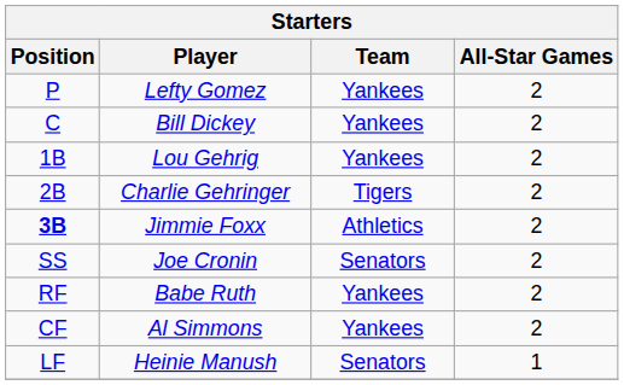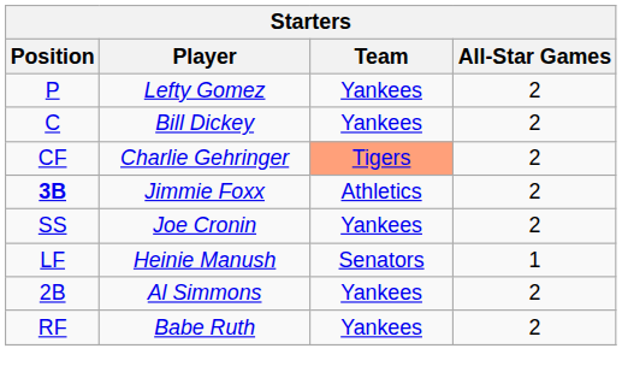 <table class="wikitable" style="font-size: 100%; text-align:right;">
 <tr>
 <th colspan="4">Starters</th>
 </tr>
 <tr>
 <th>Position</th>
 <th width="150">Player</th>
 <th width="100">Team</th>
 <th>All-Star Games</th>
 </tr>
 <tr>
 <td align="center"><a href='#'>P</a></td>
 <td align="center"><em><a href='#'>Lefty Gomez</a></em></td>
 <td align="center"><a href='#'>Yankees</a></td>
 <td align="center">2</td>
 </tr>
 <tr>
 <td align="center"><a href='#'>C</a></td>
 <td align="center"><em><a href='#'>Bill Dickey</a></em></td>
 <td align="center"><a href='#'>Yankees</a></td>
 <td align="center">2</td>
 </tr>
 <tr>
-<td align="center"><a href='#'>1B</a></td>
-<td align="center"><em><a href='#'>Lou Gehrig</a></em></td>
-<td align="center"><a href='#'>Yankees</a></td>
-<td align="center">2</td>
-</tr>
-<tr>
-<td align="center"><a href='#'>2B</a></td>
+<td align="center"><a href='#'>CF</a></td>
 <td align="center"><em><a href='#'>Charlie Gehringer</a></em></td>
-<td align="center"><a href='#'>Tigers</a></td>
+<td align="center" style="background: lightsalmon;"><a href='#'>Tigers</a></td>
 <td align="center">2</td>
 </tr>
 <tr>
 <td align="center"><strong><a href='#'>3B</a></strong></td>
 <td align="center"><em><a href='#'>Jimmie Foxx</a></em></td>
 <td align="center"><a href='#'>Athletics</a></td>
 <td align="center">2</td>
 </tr>
 <tr>
 <td align="center"><a href='#'>SS</a></td>
 <td align="center"><em><a href='#'>Joe Cronin</a></em></td>
-<td align="center"><a href='#'>Senators</a></td>
-<td align="center">2</td>
-</tr>
-<tr>
-<td align="center"><a href='#'>RF</a></td>
-<td align="center"><em><a href='#'>Babe Ruth</a></em></td>
-<td align="center"><a href='#'>Yankees</a></td>
-<td align="center">2</td>
-</tr>
-<tr>
-<td align="center"><a href='#'>CF</a></td>
-<td align="center"><em><a href='#'>Al Simmons</a></em></td>
 <td align="center"><a href='#'>Yankees</a></td>
 <td align="center">2</td>
 </tr>
 <tr>
 <td align="center"><a href='#'>LF</a></td>
 <td align="center"><em><a href='#'>Heinie Manush</a></em></td>
 <td align="center"><a href='#'>Senators</a></td>
 <td align="center">1</td>
 </tr>
 <tr>
+<td align="center"><a href='#'>2B</a></td>
+<td align="center"><em><a href='#'>Al Simmons</a></em></td>
+<td align="center"><a href='#'>Yankees</a></td>
+<td align="center">2</td>
+</tr>
+<tr>
+<td align="center"><a href='#'>RF</a></td>
+<td align="center"><em><a href='#'>Babe Ruth</a></em></td>
+<td align="center"><a href='#'>Yankees</a></td>
+<td align="center">2</td>
+</tr>
+<tr>
 </tr>
 </table>
